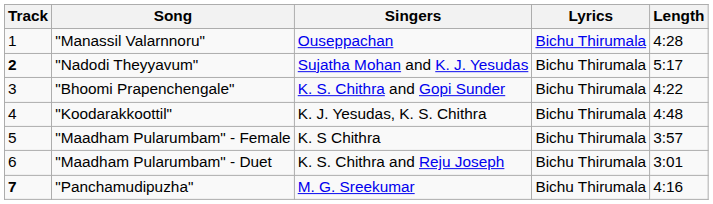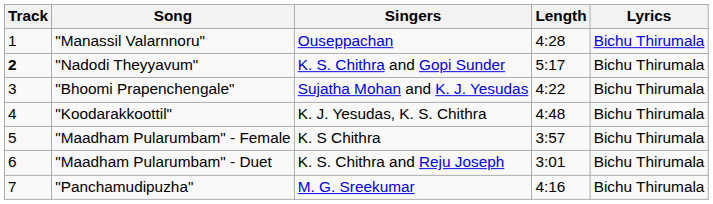 <table class="wikitable">
 <tr>
 <th>Track</th>
 <th>Song</th>
 <th>Singers</th>
+<th>Length</th>
 <th>Lyrics</th>
-<th>Length</th>
 </tr>
 <tr>
 <td>1</td>
 <td>"Manassil Valarnnoru"</td>
 <td><a href='#'>Ouseppachan</a></td>
+<td>4:28</td>
 <td><a href='#'>Bichu Thirumala</a></td>
-<td>4:28</td>
 </tr>
 <tr>
 <td><strong>2</strong></td>
 <td>"Nadodi Theyyavum"</td>
-<td><a href='#'>Sujatha Mohan</a> and <a href='#'>K. J. Yesudas</a></td>
+<td><a href='#'>K. S. Chithra</a>  and <a href='#'>Gopi Sunder</a></td>
+<td>5:17</td>
 <td>Bichu Thirumala</td>
-<td>5:17</td>
 </tr>
 <tr>
 <td>3</td>
 <td>"Bhoomi Prapenchengale"</td>
-<td><a href='#'>K. S. Chithra</a>  and <a href='#'>Gopi Sunder</a></td>
+<td><a href='#'>Sujatha Mohan</a> and <a href='#'>K. J. Yesudas</a></td>
+<td>4:22</td>
 <td>Bichu Thirumala</td>
-<td>4:22</td>
 </tr>
 <tr>
 <td>4</td>
 <td>"Koodarakkoottil"</td>
 <td>K. J. Yesudas, K. S. Chithra</td>
+<td>4:48</td>
 <td>Bichu Thirumala</td>
-<td>4:48</td>
 </tr>
 <tr>
 <td>5</td>
 <td>"Maadham Pularumbam" - Female</td>
 <td>K. S Chithra</td>
+<td>3:57</td>
 <td>Bichu Thirumala</td>
-<td>3:57</td>
 </tr>
 <tr>
 <td>6</td>
 <td>"Maadham Pularumbam" - Duet</td>
 <td>K. S. Chithra and <a href='#'>Reju Joseph</a></td>
+<td>3:01</td>
 <td>Bichu Thirumala</td>
-<td>3:01</td>
 </tr>
 <tr>
-<td><strong>7</strong></td>
+<td>7</td>
 <td>"Panchamudipuzha"</td>
 <td><a href='#'>M. G. Sreekumar</a></td>
+<td>4:16</td>
 <td>Bichu Thirumala</td>
-<td>4:16</td>
 </tr>
 </table>
